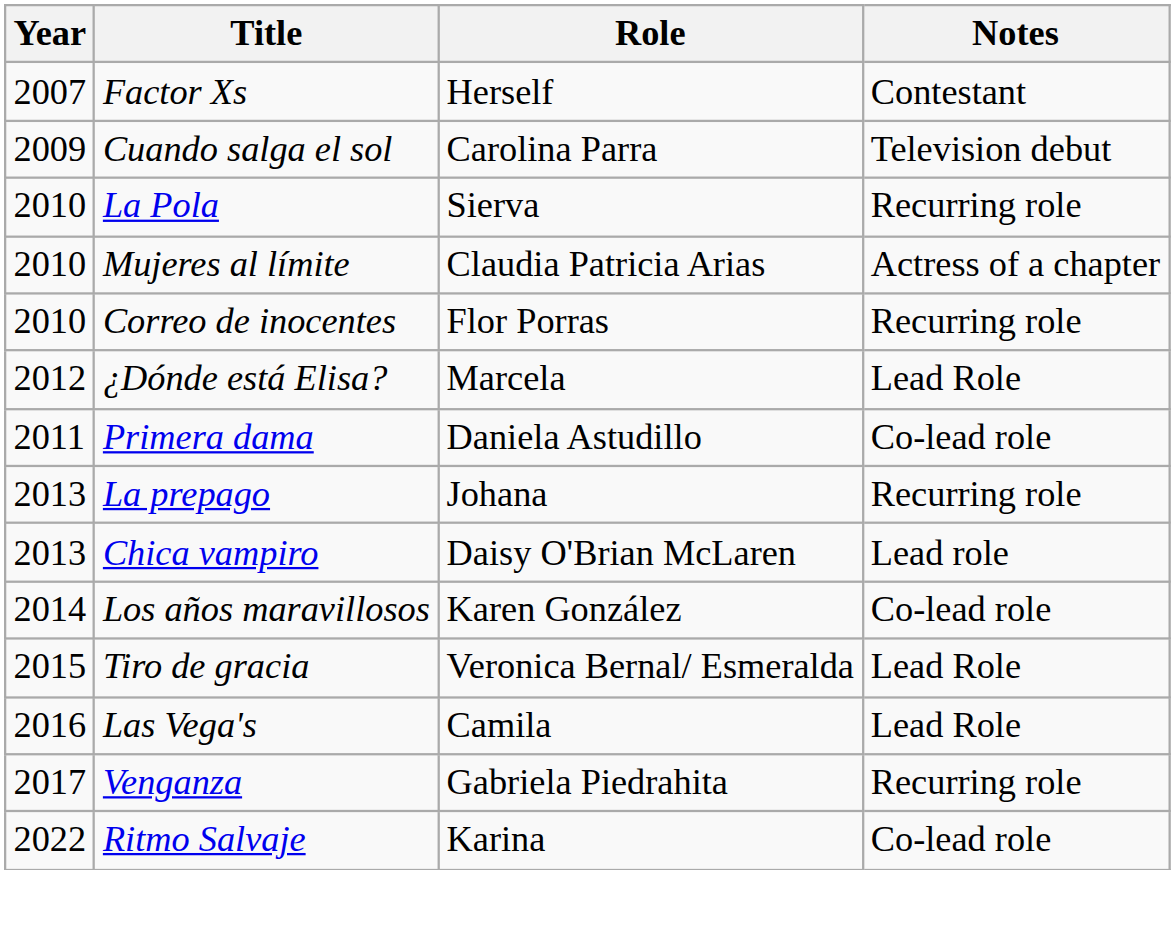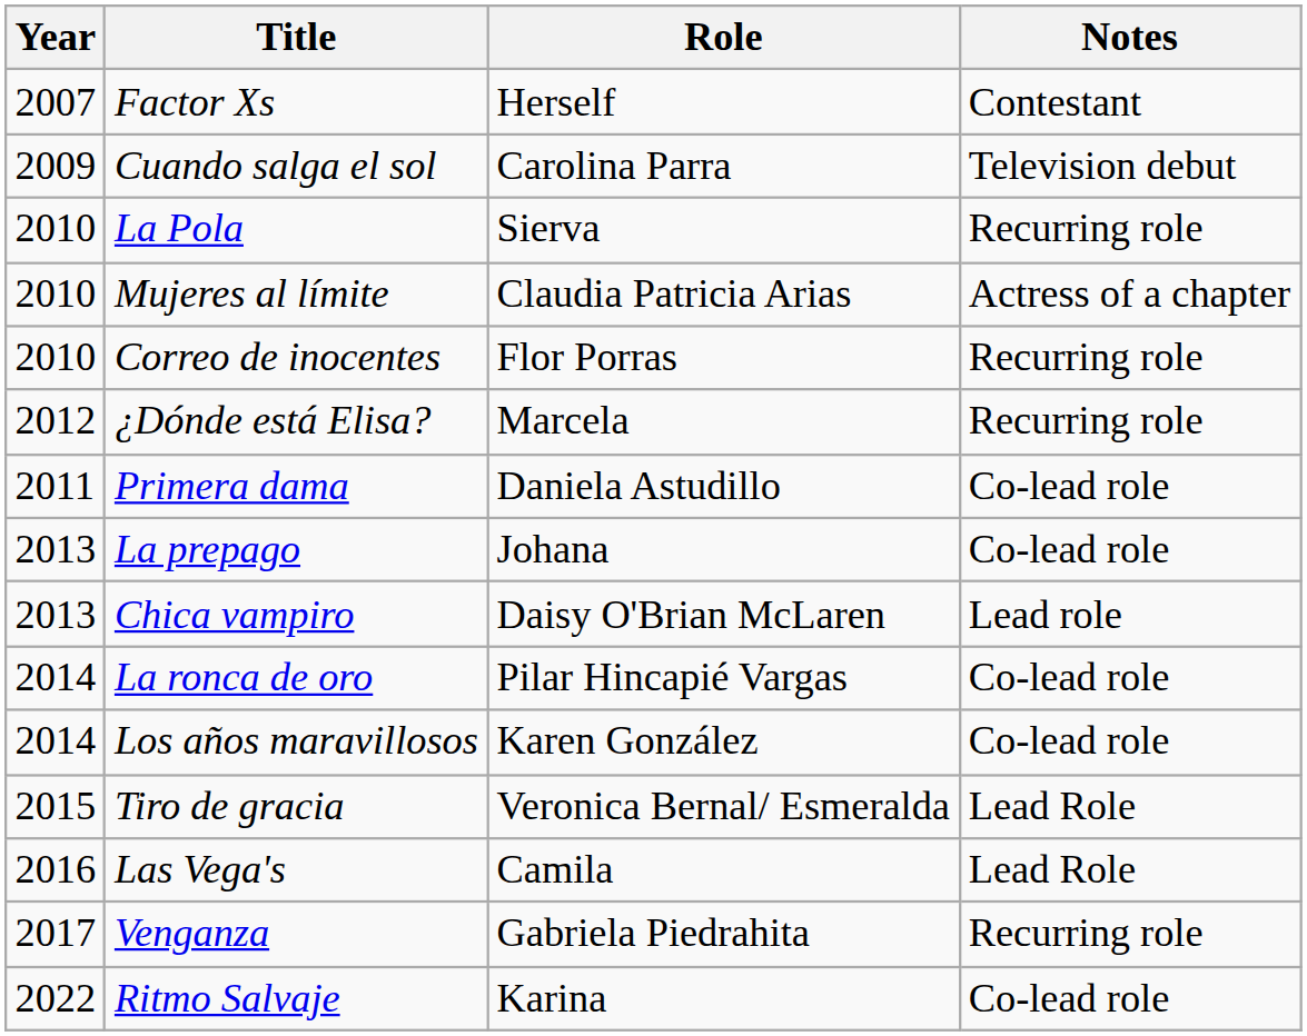 <table class="wikitable sortable">
 <tr>
 <th>Year</th>
 <th>Title</th>
 <th>Role</th>
 <th>Notes</th>
 </tr>
 <tr>
 <td>2007</td>
 <td><em>Factor Xs</em></td>
 <td>Herself</td>
 <td>Contestant</td>
 </tr>
 <tr>
 <td>2009</td>
 <td><em>Cuando salga el sol</em></td>
 <td>Carolina Parra</td>
 <td>Television debut</td>
 </tr>
 <tr>
 <td>2010</td>
 <td><em><a href='#'>La Pola</a></em></td>
 <td>Sierva</td>
 <td>Recurring role</td>
 </tr>
 <tr>
 <td>2010</td>
 <td><em>Mujeres al límite</em></td>
 <td>Claudia Patricia Arias</td>
 <td>Actress of a chapter</td>
 </tr>
 <tr>
 <td>2010</td>
 <td><em>Correo de inocentes</em></td>
 <td>Flor Porras</td>
 <td>Recurring role</td>
 </tr>
 <tr>
 <td>2012</td>
 <td><em>¿Dónde está Elisa?</em></td>
 <td>Marcela</td>
-<td>Lead Role</td>
+<td>Recurring role</td>
 </tr>
 <tr>
 <td>2011</td>
 <td><em><a href='#'>Primera dama</a></em></td>
 <td>Daniela Astudillo</td>
 <td>Co-lead role</td>
 </tr>
 <tr>
 <td>2013</td>
 <td><em><a href='#'>La prepago</a></em></td>
 <td>Johana</td>
-<td>Recurring role</td>
+<td>Co-lead role</td>
 </tr>
 <tr>
 <td>2013</td>
 <td><em><a href='#'>Chica vampiro</a></em></td>
 <td>Daisy O'Brian McLaren</td>
 <td>Lead role</td>
+</tr>
+<tr>
+<td>2014</td>
+<td><em><a href='#'>La ronca de oro</a></em></td>
+<td>Pilar Hincapié Vargas</td>
+<td>Co-lead role</td>
 </tr>
 <tr>
 <td>2014</td>
 <td><em>Los años maravillosos</em></td>
 <td>Karen González</td>
 <td>Co-lead role</td>
 </tr>
 <tr>
 <td>2015</td>
 <td><em>Tiro de gracia</em></td>
 <td>Veronica Bernal/ Esmeralda</td>
 <td>Lead Role</td>
 </tr>
 <tr>
 <td>2016</td>
 <td><em>Las Vega's</em></td>
 <td>Camila</td>
 <td>Lead Role</td>
 </tr>
 <tr>
 <td>2017</td>
 <td><em><a href='#'>Venganza</a></em></td>
 <td>Gabriela Piedrahita</td>
 <td>Recurring role</td>
 </tr>
 <tr>
 <td>2022</td>
 <td><em><a href='#'>Ritmo Salvaje</a></em></td>
 <td>Karina</td>
 <td>Co-lead role</td>
 </tr>
 </table>
